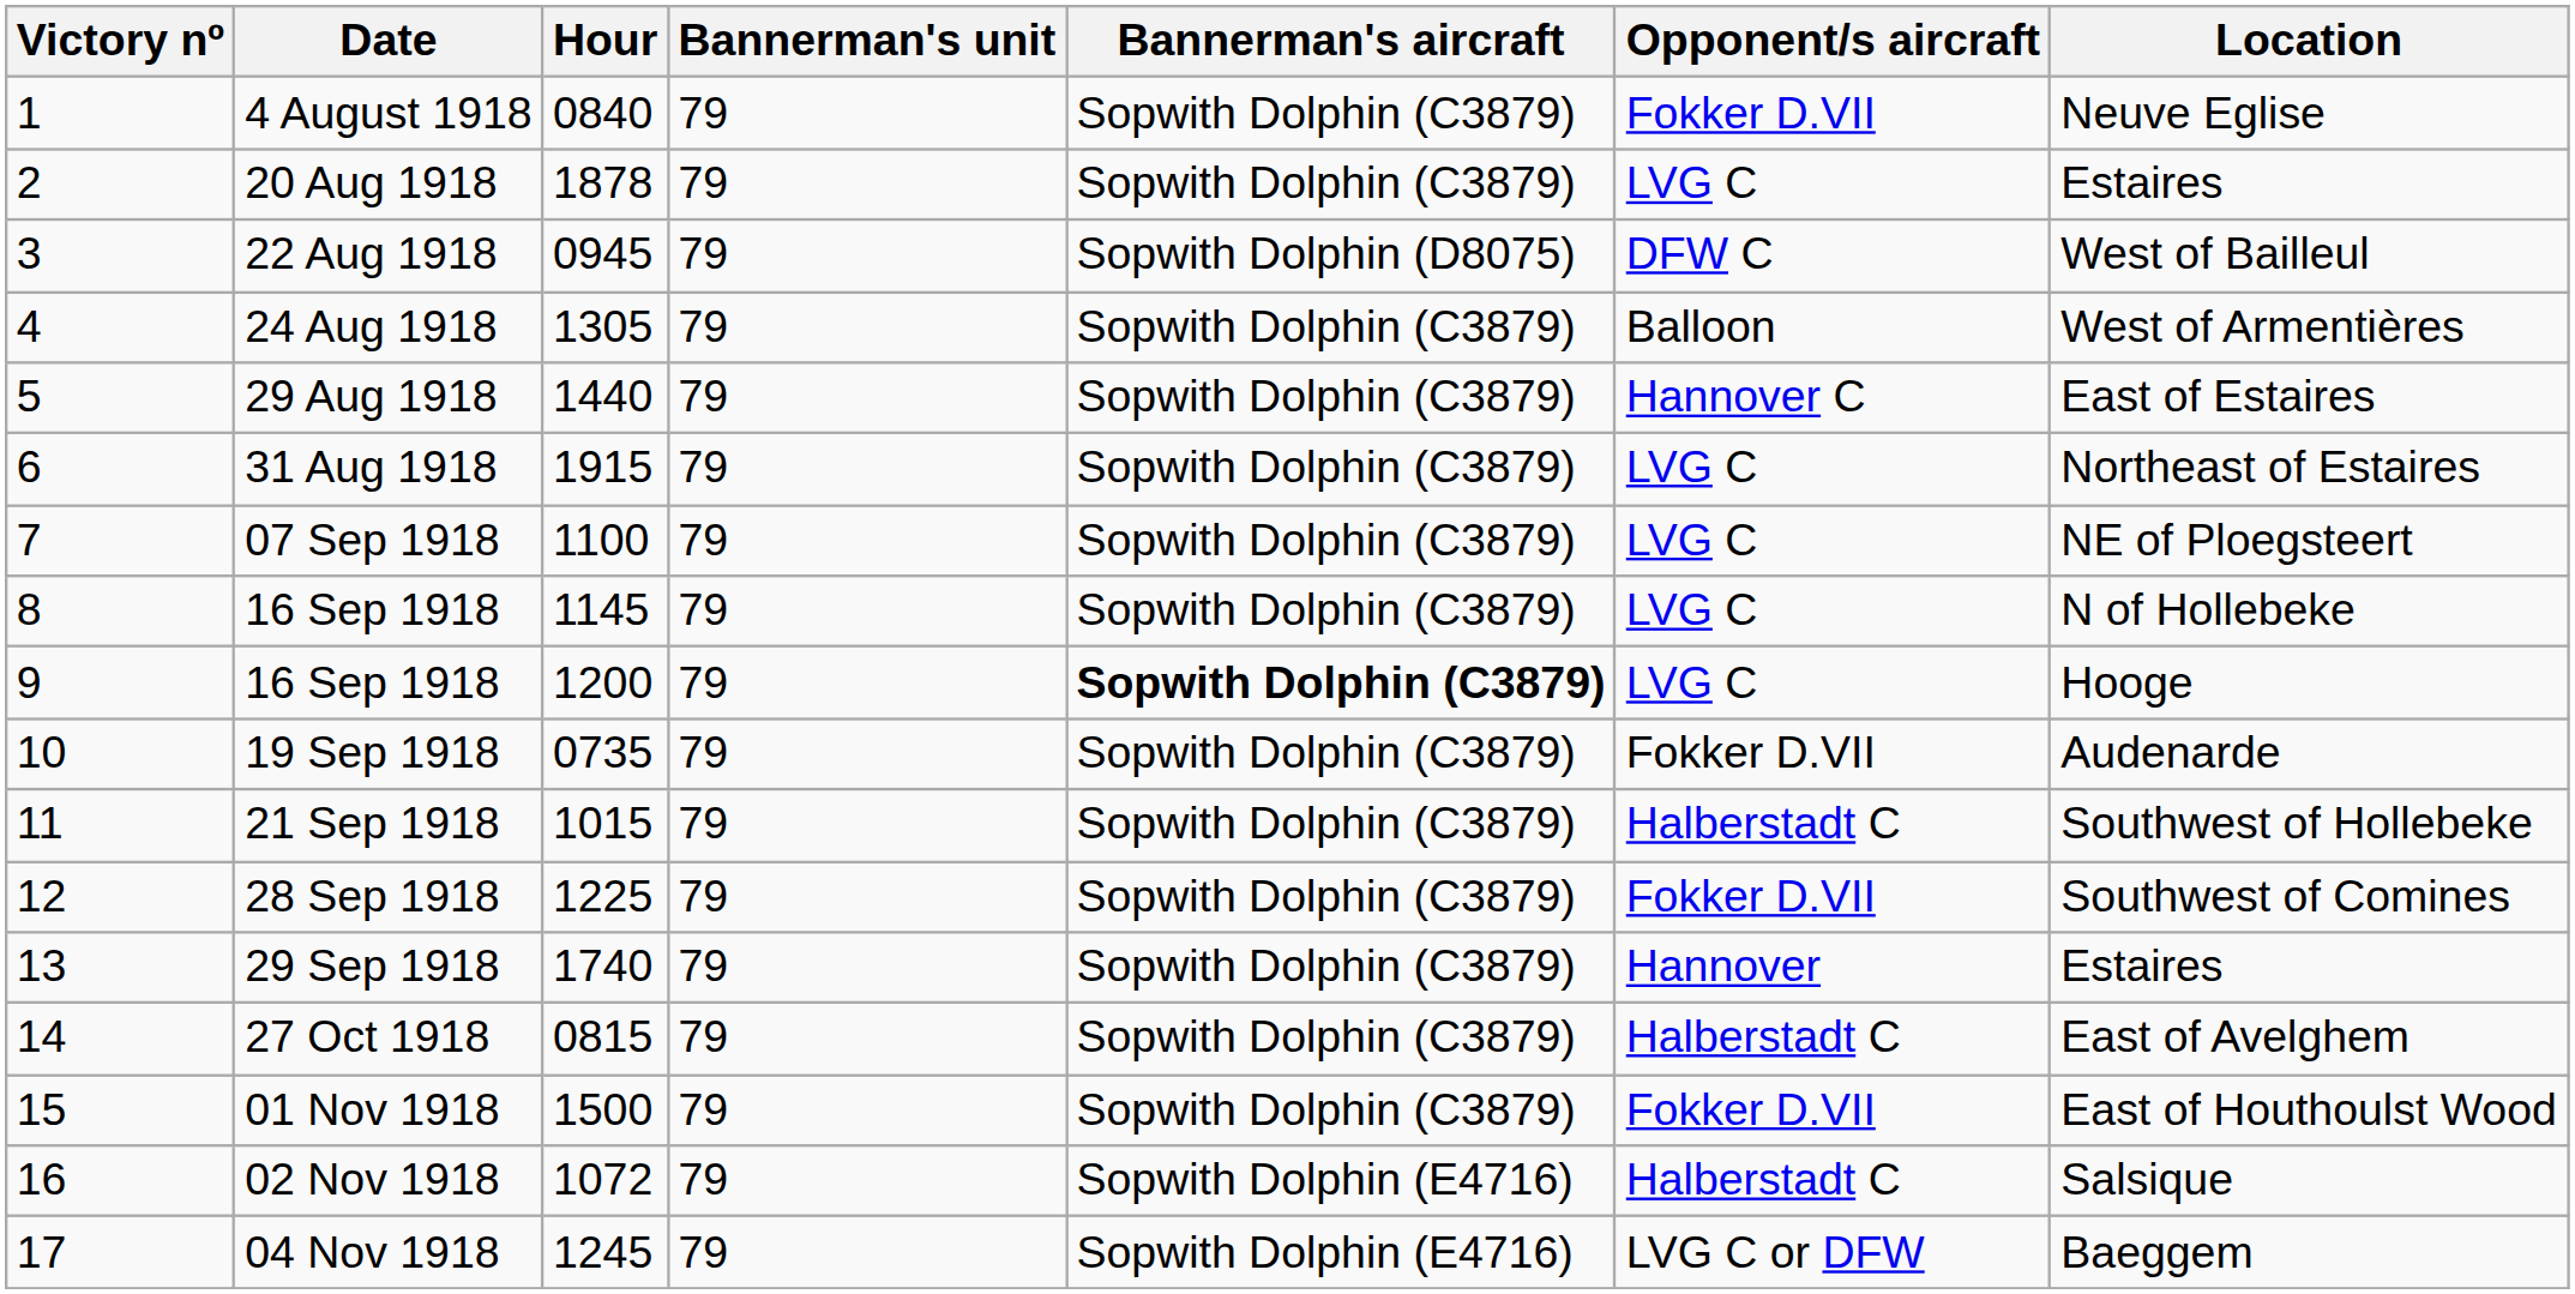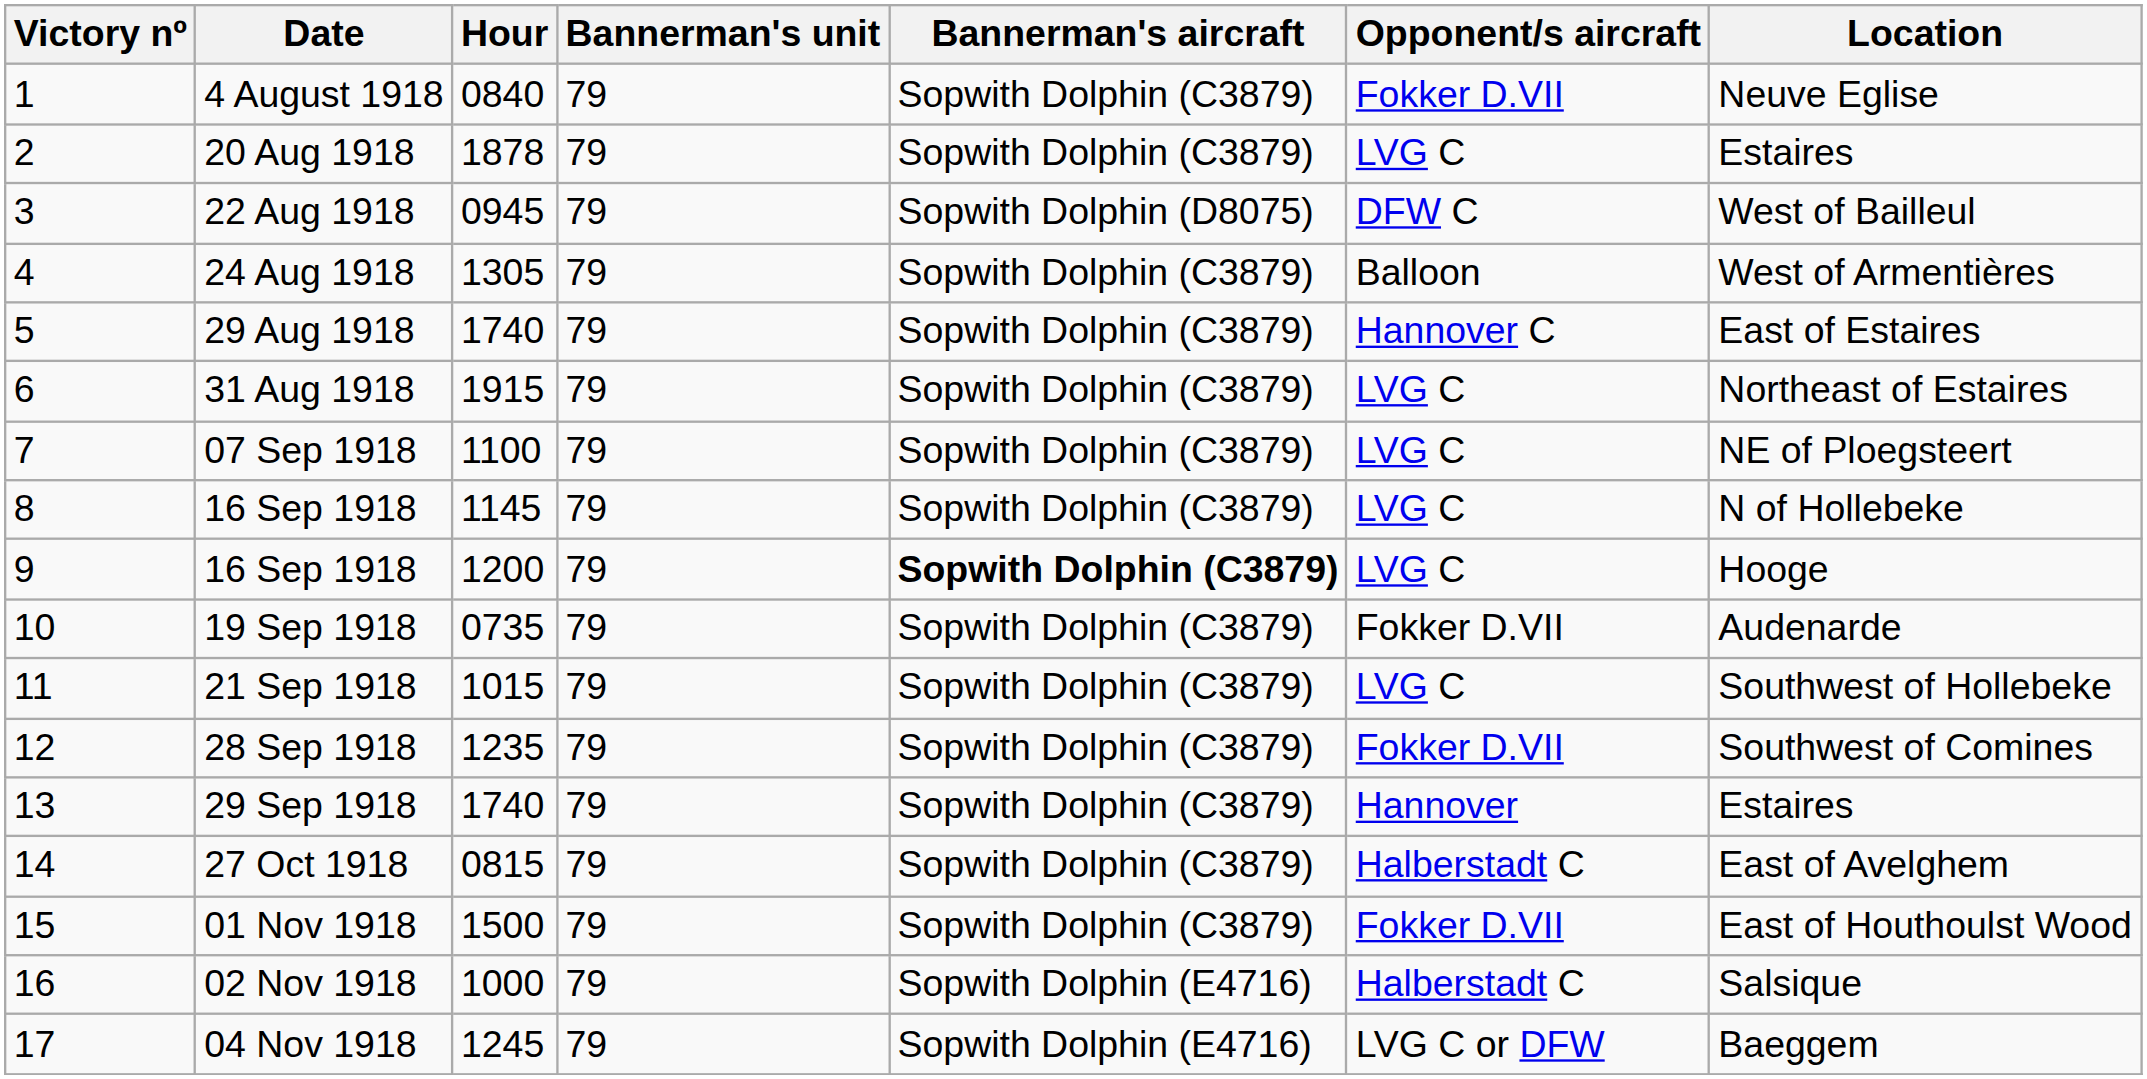 <table class="wikitable" style="text-align:left">
 <tr>
 <th>Victory nº</th>
 <th>Date</th>
 <th>Hour</th>
 <th>Bannerman's unit</th>
 <th>Bannerman's aircraft</th>
 <th>Opponent/s aircraft</th>
 <th>Location</th>
 </tr>
 <tr>
 <td>1</td>
 <td>4 August 1918</td>
 <td>0840</td>
 <td>79</td>
 <td>Sopwith Dolphin (C3879)</td>
 <td><a href='#'>Fokker D.VII</a></td>
 <td>Neuve Eglise</td>
 </tr>
 <tr>
 <td>2</td>
 <td>20 Aug 1918</td>
 <td>1878</td>
 <td>79</td>
 <td>Sopwith Dolphin (C3879)</td>
 <td><a href='#'>LVG</a> C</td>
 <td>Estaires</td>
 </tr>
 <tr>
 <td>3</td>
 <td>22 Aug 1918</td>
 <td>0945</td>
 <td>79</td>
 <td>Sopwith Dolphin (D8075)</td>
 <td><a href='#'>DFW</a> C</td>
 <td>West of Bailleul</td>
 </tr>
 <tr>
 <td>4</td>
 <td>24 Aug 1918</td>
 <td>1305</td>
 <td>79</td>
 <td>Sopwith Dolphin (C3879)</td>
 <td>Balloon</td>
 <td>West of Armentières</td>
 </tr>
 <tr>
 <td>5</td>
 <td>29 Aug 1918</td>
-<td>1440</td>
+<td>1740</td>
 <td>79</td>
 <td>Sopwith Dolphin (C3879)</td>
 <td><a href='#'>Hannover</a> C</td>
 <td>East of Estaires</td>
 </tr>
 <tr>
 <td>6</td>
 <td>31 Aug 1918</td>
 <td>1915</td>
 <td>79</td>
 <td>Sopwith Dolphin (C3879)</td>
 <td><a href='#'>LVG</a> C</td>
 <td>Northeast of Estaires</td>
 </tr>
 <tr>
 <td>7</td>
 <td>07 Sep 1918</td>
 <td>1100</td>
 <td>79</td>
 <td>Sopwith Dolphin (C3879)</td>
 <td><a href='#'>LVG</a> C</td>
 <td>NE of Ploegsteert</td>
 </tr>
 <tr>
 <td>8</td>
 <td>16 Sep 1918</td>
 <td>1145</td>
 <td>79</td>
 <td>Sopwith Dolphin (C3879)</td>
 <td><a href='#'>LVG</a> C</td>
 <td>N of Hollebeke</td>
 </tr>
 <tr>
 <td>9</td>
 <td>16 Sep 1918</td>
 <td>1200</td>
 <td>79</td>
 <td><strong>Sopwith Dolphin (C3879)</strong></td>
 <td><a href='#'>LVG</a> C</td>
 <td>Hooge</td>
 </tr>
 <tr>
 <td>10</td>
 <td>19 Sep 1918</td>
 <td>0735</td>
 <td>79</td>
 <td>Sopwith Dolphin (C3879)</td>
 <td>Fokker D.VII</td>
 <td>Audenarde</td>
 </tr>
 <tr>
 <td>11</td>
 <td>21 Sep 1918</td>
 <td>1015</td>
 <td>79</td>
 <td>Sopwith Dolphin (C3879)</td>
-<td><a href='#'>Halberstadt</a> C</td>
+<td><a href='#'>LVG</a> C</td>
 <td>Southwest of Hollebeke</td>
 </tr>
 <tr>
 <td>12</td>
 <td>28 Sep 1918</td>
-<td>1225</td>
+<td>1235</td>
 <td>79</td>
 <td>Sopwith Dolphin (C3879)</td>
 <td><a href='#'>Fokker D.VII</a></td>
 <td>Southwest of Comines</td>
 </tr>
 <tr>
 <td>13</td>
 <td>29 Sep 1918</td>
 <td>1740</td>
 <td>79</td>
 <td>Sopwith Dolphin (C3879)</td>
 <td><a href='#'>Hannover</a></td>
 <td>Estaires</td>
 </tr>
 <tr>
 <td>14</td>
 <td>27 Oct 1918</td>
 <td>0815</td>
 <td>79</td>
 <td>Sopwith Dolphin (C3879)</td>
 <td><a href='#'>Halberstadt</a> C</td>
 <td>East of Avelghem</td>
 </tr>
 <tr>
 <td>15</td>
 <td>01 Nov 1918</td>
 <td>1500</td>
 <td>79</td>
 <td>Sopwith Dolphin (C3879)</td>
 <td><a href='#'>Fokker D.VII</a></td>
 <td>East of Houthoulst Wood</td>
 </tr>
 <tr>
 <td>16</td>
 <td>02 Nov 1918</td>
-<td>1072</td>
+<td>1000</td>
 <td>79</td>
 <td>Sopwith Dolphin (E4716)</td>
 <td><a href='#'>Halberstadt</a> C</td>
 <td>Salsique</td>
 </tr>
 <tr>
 <td>17</td>
 <td>04 Nov 1918</td>
 <td>1245</td>
 <td>79</td>
 <td>Sopwith Dolphin (E4716)</td>
 <td>LVG C or <a href='#'>DFW</a></td>
 <td>Baeggem</td>
 </tr>
 <tr>
 </tr>
 </table>
